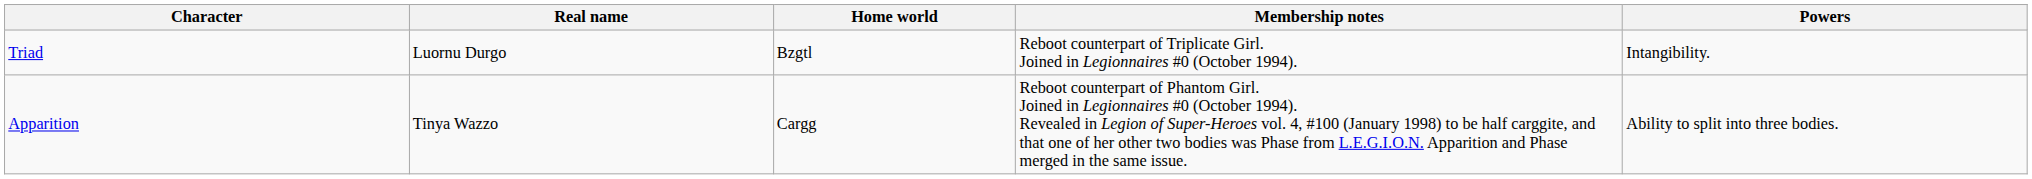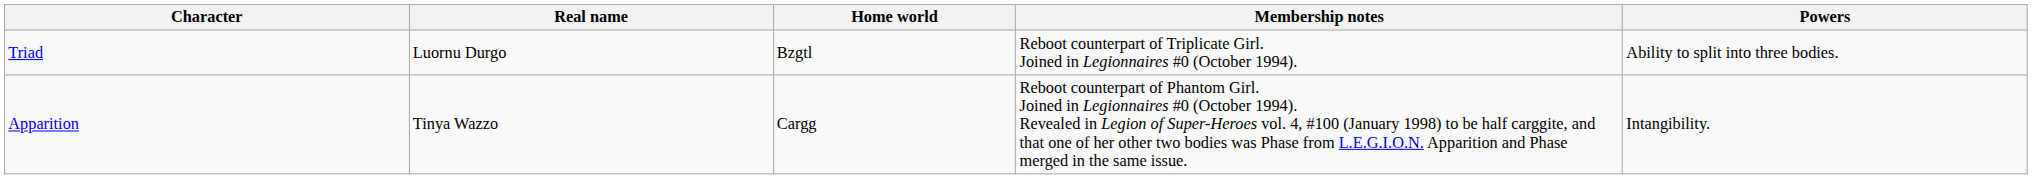 <table class="wikitable" width=100%>
 <tr>
 <th width=20%>Character</th>
 <th width=18%>Real name</th>
 <th width=12%>Home world</th>
 <th width=30%>Membership notes</th>
 <th width=20%>Powers</th>
 </tr>
 <tr>
 <td><a href='#'>Triad</a></td>
 <td>Luornu Durgo</td>
 <td>Bzgtl</td>
 <td>Reboot counterpart of Triplicate Girl.<br>Joined in <em>Legionnaires</em> #0 (October 1994).</td>
-<td>Intangibility.</td>
+<td>Ability to split into three bodies.</td>
 </tr>
 <tr>
 <td><a href='#'>Apparition</a></td>
 <td>Tinya Wazzo</td>
 <td>Cargg</td>
 <td>Reboot counterpart of Phantom Girl.<br>Joined in <em>Legionnaires</em> #0 (October 1994).<br>Revealed in <em>Legion of Super-Heroes</em> vol. 4, #100 (January 1998) to be half carggite, and that one of her other two bodies was Phase from <a href='#'>L.E.G.I.O.N.</a> Apparition and Phase merged in the same issue.</td>
-<td>Ability to split into three bodies.</td>
+<td>Intangibility.</td>
 </tr>
 </table>
